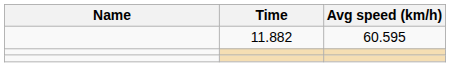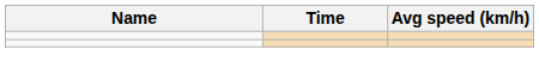 <table class="wikitable sortable" style="text-align:center;">
 <tr>
 <th style="width:15em">Name</th>
 <th style="width:7em">Time</th>
 <th>Avg speed (km/h)</th>
-</tr>
-<tr>
-<td align=left></td>
-<td>11.882</td>
-<td>60.595</td>
 </tr>
 <tr>
 <td align=left></td>
 <td bgcolor=wheat></td>
 <td bgcolor=wheat></td>
 </tr>
 <tr>
 <td align=left></td>
 <td bgcolor=wheat></td>
 <td bgcolor=wheat></td>
 </tr>
 </table>
